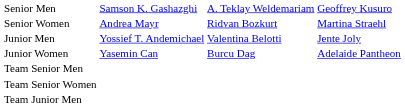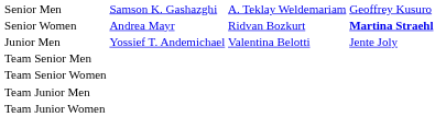 <table>
 <tr>
 <td>Senior Men</td>
 <td><a href='#'>Samson K. Gashazghi</a><br></td>
 <td><a href='#'>A. Teklay Weldemariam</a><br></td>
 <td><a href='#'>Geoffrey Kusuro</a><br></td>
 </tr>
 <tr>
 <td>Senior Women</td>
 <td><a href='#'>Andrea Mayr</a><br></td>
 <td><a href='#'>Ridvan Bozkurt</a><br></td>
-<td><a href='#'>Martina Straehl</a><br></td>
+<td><strong><a href='#'>Martina Straehl</a><br></strong></td>
 </tr>
 <tr>
 <td>Junior Men</td>
 <td><a href='#'>Yossief T. Andemichael</a><br></td>
 <td><a href='#'>Valentina Belotti</a><br></td>
 <td><a href='#'>Jente Joly</a><br></td>
-</tr>
-<tr>
-<td>Junior Women</td>
-<td><a href='#'>Yasemin Can</a><br></td>
-<td><a href='#'>Burcu Dag</a><br></td>
-<td><a href='#'>Adelaide Pantheon</a><br></td>
 </tr>
 <tr>
 <td>Team Senior Men</td>
 <td></td>
 <td></td>
 <td></td>
 </tr>
 <tr>
 <td>Team Senior Women</td>
 <td></td>
 <td></td>
 <td></td>
 </tr>
 <tr>
 <td>Team Junior Men</td>
 <td></td>
 <td></td>
 <td></td>
 </tr>
+<tr>
+<td>Team Junior Women</td>
+<td></td>
+<td></td>
+<td></td>
+</tr>
 </table>
